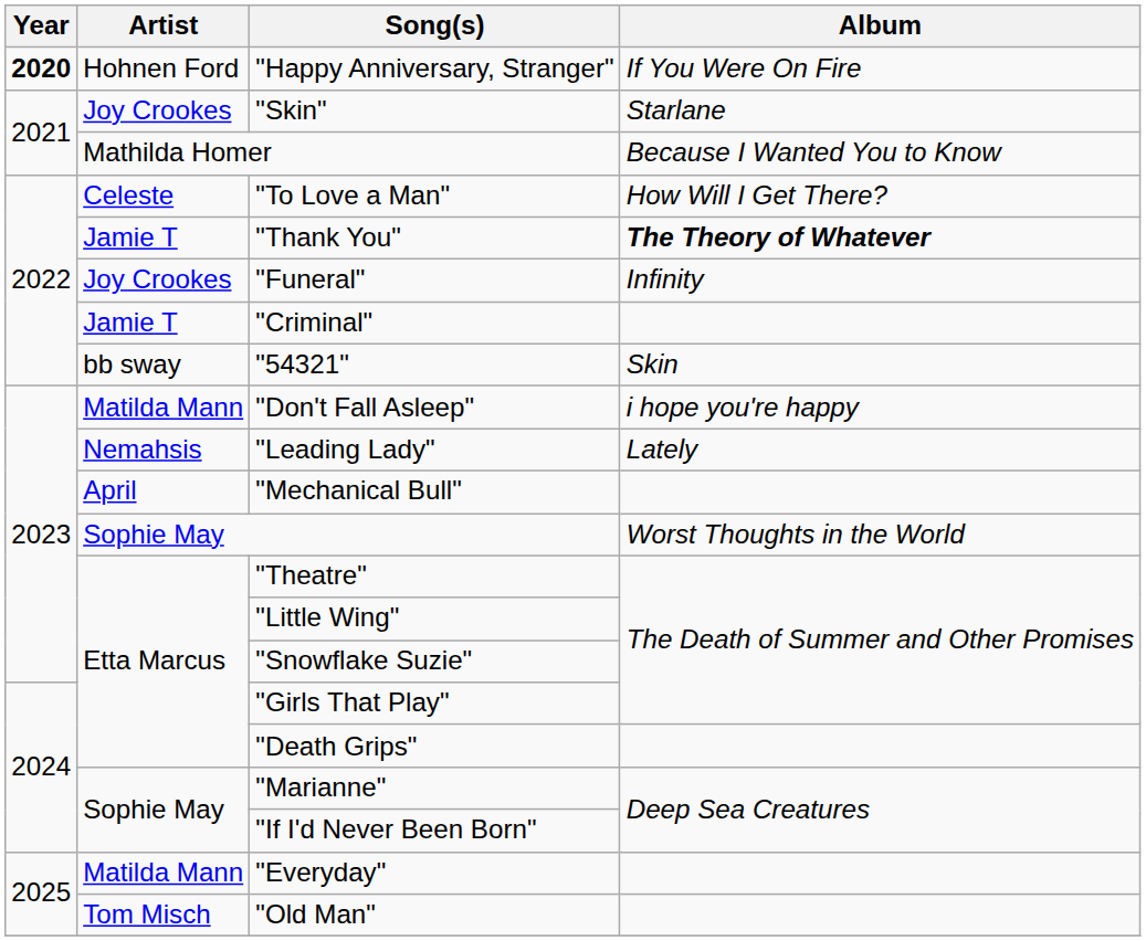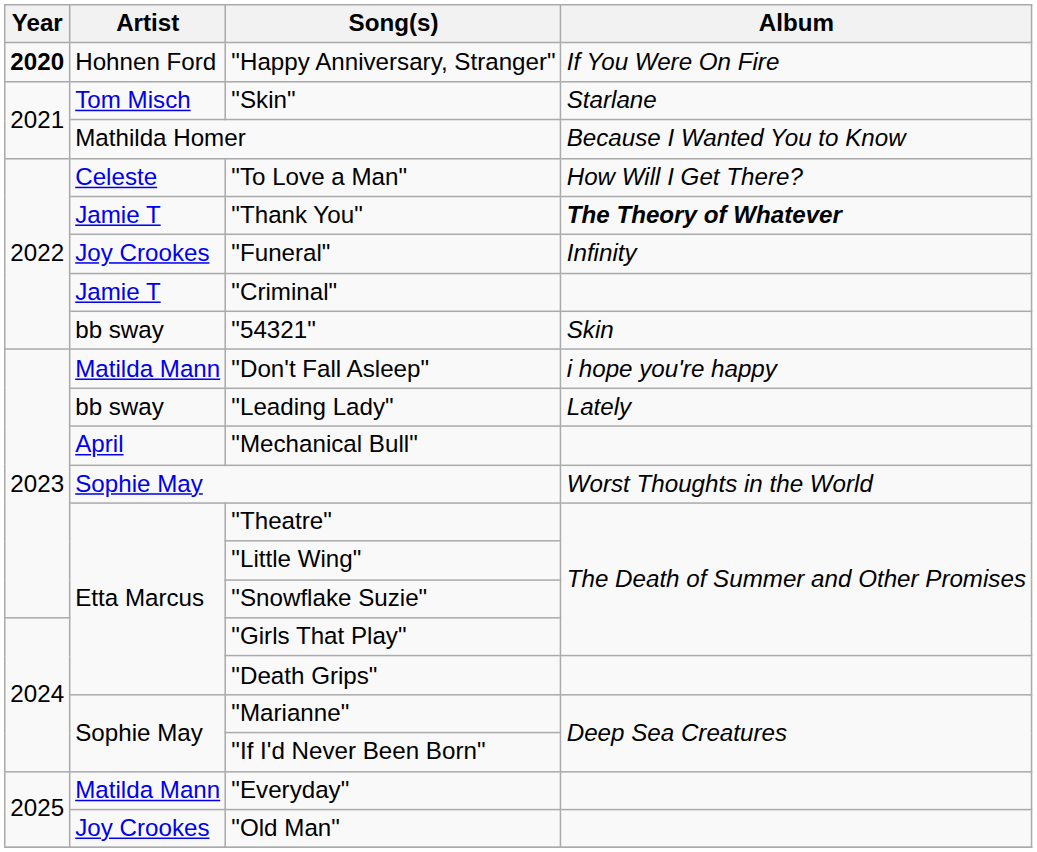 <table class="wikitable">
 <tr>
 <th>Year</th>
 <th>Artist</th>
 <th>Song(s)</th>
 <th>Album</th>
 </tr>
 <tr>
 <td><strong>2020</strong></td>
 <td>Hohnen Ford</td>
 <td>"Happy Anniversary, Stranger"</td>
 <td><em>If You Were On Fire</em></td>
 </tr>
 <tr>
 <td rowspan="2">2021</td>
-<td><a href='#'>Joy Crookes</a></td>
+<td><a href='#'>Tom Misch</a></td>
 <td>"Skin"</td>
 <td><em>Starlane</em></td>
 </tr>
 <tr>
 <td colspan="2">Mathilda Homer</td>
 <td><em>Because I Wanted You to Know</em></td>
 </tr>
 <tr>
 <td rowspan="5">2022</td>
 <td><a href='#'>Celeste</a></td>
 <td>"To Love a Man"</td>
 <td><em>How Will I Get There?</em></td>
 </tr>
 <tr>
 <td><a href='#'>Jamie T</a></td>
 <td>"Thank You"</td>
 <td><strong><em>The Theory of Whatever</em></strong></td>
 </tr>
 <tr>
 <td><a href='#'>Joy Crookes</a></td>
 <td>"Funeral"</td>
 <td><em>Infinity</em></td>
 </tr>
 <tr>
 <td><a href='#'>Jamie T</a></td>
 <td>"Criminal"</td>
 <td></td>
 </tr>
 <tr>
 <td>bb sway</td>
 <td>"54321"</td>
 <td><em>Skin</em></td>
 </tr>
 <tr>
 <td rowspan="7">2023</td>
 <td><a href='#'>Matilda Mann</a></td>
 <td>"Don't Fall Asleep"</td>
 <td><em>i hope you're happy</em></td>
 </tr>
 <tr>
-<td><a href='#'>Nemahsis</a></td>
+<td>bb sway</td>
 <td>"Leading Lady"</td>
 <td><em>Lately</em></td>
 </tr>
 <tr>
 <td><a href='#'>April</a></td>
 <td>"Mechanical Bull"</td>
 <td></td>
 </tr>
 <tr>
 <td colspan="2"><a href='#'>Sophie May</a></td>
 <td><em>Worst Thoughts in the World</em></td>
 </tr>
 <tr>
 <td rowspan="5">Etta Marcus</td>
 <td>"Theatre"</td>
 <td rowspan="4"><em>The Death of Summer and Other Promises</em></td>
 </tr>
 <tr>
 <td>"Little Wing"</td>
 </tr>
 <tr>
 <td>"Snowflake Suzie"</td>
 </tr>
 <tr>
 <td rowspan="4">2024</td>
 <td>"Girls That Play"</td>
 </tr>
 <tr>
 <td>"Death Grips"</td>
 <td></td>
 </tr>
 <tr>
 <td rowspan="2">Sophie May</td>
 <td>"Marianne"</td>
 <td rowspan="2"><em>Deep Sea Creatures</em></td>
 </tr>
 <tr>
 <td>"If I'd Never Been Born"</td>
 </tr>
 <tr>
 <td rowspan="2">2025</td>
 <td><a href='#'>Matilda Mann</a></td>
 <td>"Everyday"</td>
 <td></td>
 </tr>
 <tr>
-<td><a href='#'>Tom Misch</a></td>
+<td><a href='#'>Joy Crookes</a></td>
 <td>"Old Man"</td>
 <td></td>
 </tr>
 <tr>
 </tr>
 </table>
